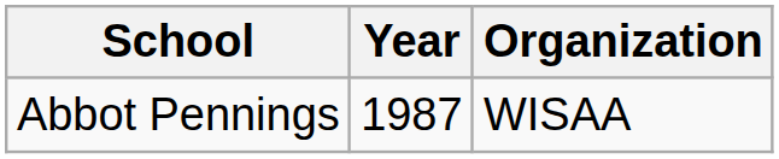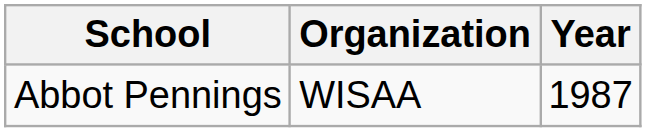 <table class="wikitable">
 <tr>
 <th>School</th>
+<th>Organization</th>
 <th>Year</th>
-<th>Organization</th>
 </tr>
 <tr>
 <td>Abbot Pennings</td>
+<td>WISAA</td>
 <td>1987</td>
-<td>WISAA</td>
 </tr>
 </table>
